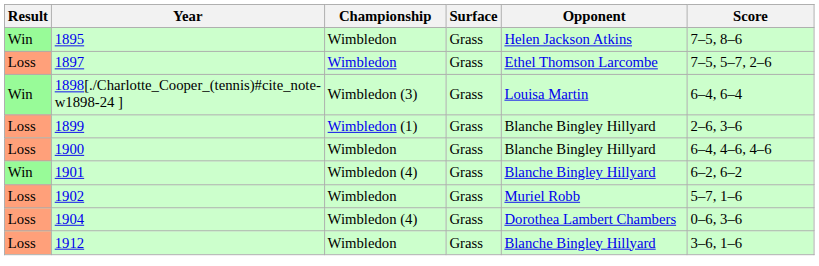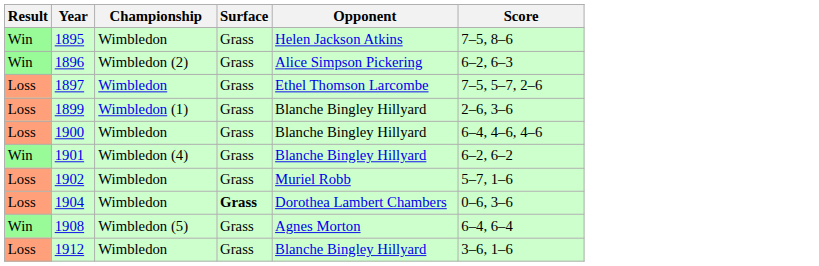 <table class="sortable wikitable">
 <tr>
 <th style="width:40px">Result</th>
 <th style="width:40px">Year</th>
 <th style="width:125px">Championship</th>
 <th style="width:50px" class="unsortable">Surface</th>
 <th style="width:195px">Opponent</th>
 <th style="width:130px" class="unsortable">Score</th>
 </tr>
 <tr style="background:#cfc;">
 <td style="background:#98fb98;">Win</td>
 <td><a href='#'>1895</a></td>
 <td>Wimbledon</td>
 <td>Grass</td>
 <td> <a href='#'>Helen Jackson Atkins</a></td>
 <td>7–5, 8–6</td>
 </tr>
 <tr style="background:#cfc;">
+<td style="background:#98fb98;">Win</td>
+<td><a href='#'>1896</a></td>
+<td>Wimbledon (2)</td>
+<td>Grass</td>
+<td> <a href='#'>Alice Simpson Pickering</a></td>
+<td>6–2, 6–3</td>
+</tr>
+<tr style="background:#cfc;">
 <td style="background:#ffa07a;">Loss</td>
 <td><a href='#'>1897</a></td>
 <td><a href='#'>Wimbledon</a></td>
 <td>Grass</td>
 <td> <a href='#'>Ethel Thomson Larcombe</a></td>
 <td>7–5, 5–7, 2–6</td>
-</tr>
-<tr style="background:#cfc;">
-<td style="background:#98fb98;">Win</td>
-<td><a href='#'>1898</a>[./Charlotte_Cooper_(tennis)#cite_note-w1898-24 <span></span>]</td>
-<td>Wimbledon (3)</td>
-<td>Grass</td>
-<td> <a href='#'>Louisa Martin</a></td>
-<td>6–4, 6–4</td>
 </tr>
 <tr style="background:#cfc;">
 <td style="background:#ffa07a;">Loss</td>
 <td><a href='#'>1899</a></td>
 <td><a href='#'>Wimbledon</a> (1)</td>
 <td>Grass</td>
 <td> Blanche Bingley Hillyard</td>
 <td>2–6, 3–6</td>
 </tr>
 <tr style="background:#cfc;">
 <td style="background:#ffa07a;">Loss</td>
 <td><a href='#'>1900</a></td>
 <td>Wimbledon</td>
 <td>Grass</td>
 <td> Blanche Bingley Hillyard</td>
 <td>6–4, 4–6, 4–6</td>
 </tr>
 <tr style="background:#cfc;">
 <td style="background:#98fb98;">Win</td>
 <td><a href='#'>1901</a></td>
 <td>Wimbledon (4)</td>
 <td>Grass</td>
 <td> <a href='#'>Blanche Bingley Hillyard</a></td>
 <td>6–2, 6–2</td>
 </tr>
 <tr style="background:#cfc;">
 <td style="background:#ffa07a;">Loss</td>
 <td><a href='#'>1902</a></td>
 <td>Wimbledon</td>
 <td>Grass</td>
 <td> <a href='#'>Muriel Robb</a></td>
 <td>5–7, 1–6</td>
 </tr>
 <tr style="background:#cfc;">
 <td style="background:#ffa07a;">Loss</td>
 <td><a href='#'>1904</a></td>
-<td>Wimbledon (4)</td>
-<td>Grass</td>
+<td>Wimbledon</td>
+<td><strong>Grass</strong></td>
 <td> <a href='#'>Dorothea Lambert Chambers</a></td>
 <td>0–6, 3–6</td>
+</tr>
+<tr style="background:#cfc;">
+<td style="background:#98fb98;">Win</td>
+<td><a href='#'>1908</a></td>
+<td>Wimbledon (5)</td>
+<td>Grass</td>
+<td> <a href='#'>Agnes Morton</a></td>
+<td>6–4, 6–4</td>
 </tr>
 <tr style="background:#cfc;">
 <td style="background:#ffa07a;">Loss</td>
 <td><a href='#'>1912</a></td>
 <td>Wimbledon</td>
 <td>Grass</td>
 <td> <a href='#'>Blanche Bingley Hillyard</a></td>
 <td>3–6, 1–6</td>
 </tr>
 </table>
